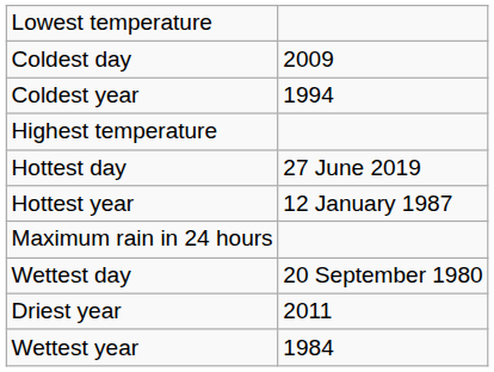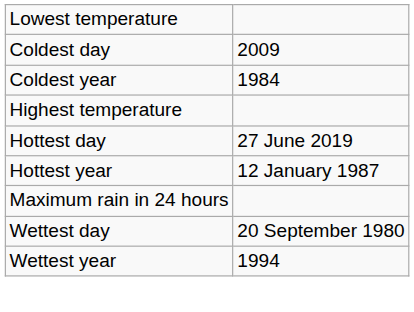 <table style="border:0;margin:auto;" class="wikitable">
 <tr>
 <td>Lowest temperature</td>
 <td></td>
 </tr>
 <tr>
 <td>Coldest day</td>
 <td>2009</td>
 </tr>
 <tr>
 <td>Coldest year</td>
-<td>1994</td>
+<td>1984</td>
 </tr>
 <tr>
 <td>Highest temperature</td>
 <td></td>
 </tr>
 <tr>
 <td>Hottest day</td>
 <td>27 June 2019</td>
 </tr>
 <tr>
 <td>Hottest year</td>
 <td>12 January 1987</td>
 </tr>
 <tr>
 <td>Maximum rain in 24 hours</td>
 <td></td>
 </tr>
 <tr>
 <td>Wettest day</td>
 <td>20 September 1980</td>
 </tr>
 <tr>
-<td>Driest year</td>
-<td>2011</td>
-</tr>
-<tr>
 <td>Wettest year</td>
-<td>1984</td>
+<td>1994</td>
 </tr>
 </table>
